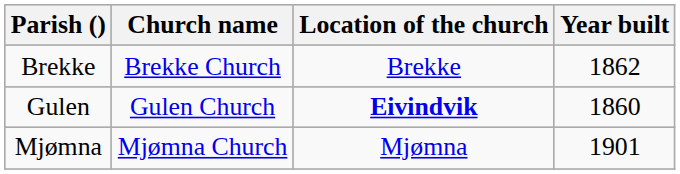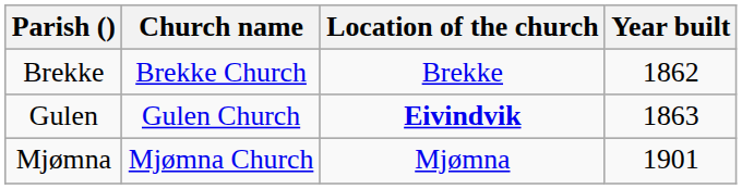 <table class="wikitable" style="text-align:center">
 <tr>
 <th>Parish ()</th>
 <th>Church name</th>
 <th>Location of the church</th>
 <th>Year built</th>
 </tr>
 <tr>
 <td>Brekke</td>
 <td><a href='#'>Brekke Church</a></td>
 <td><a href='#'>Brekke</a></td>
 <td>1862</td>
 </tr>
 <tr>
 <td>Gulen</td>
 <td><a href='#'>Gulen Church</a></td>
 <td><strong><a href='#'>Eivindvik</a></strong></td>
-<td>1860</td>
+<td>1863</td>
 </tr>
 <tr>
 <td>Mjømna</td>
 <td><a href='#'>Mjømna Church</a></td>
 <td><a href='#'>Mjømna</a></td>
 <td>1901</td>
 </tr>
 </table>
